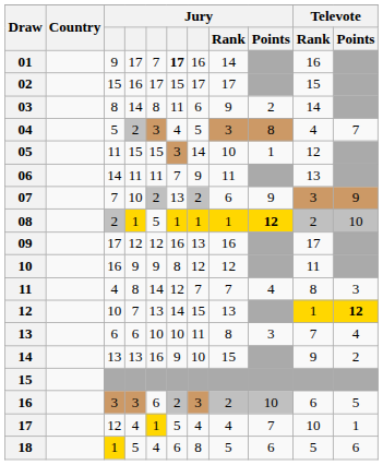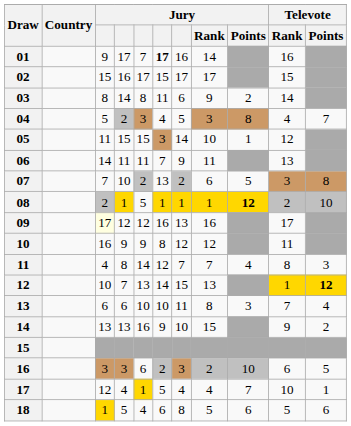 <table class="sortable wikitable collapsible plainrowheaders" style="text-align:center;">
 <tr>
 </tr>
 <tr>
 <th scope="col" rowspan="2">Draw</th>
 <th scope="col" rowspan="2">Country</th>
 <th scope="col" colspan="7">Jury</th>
 <th scope="col" colspan="2">Televote</th>
 </tr>
 <tr>
 <th scope="col"><small></small></th>
 <th scope="col"><small></small></th>
 <th scope="col"><small></small></th>
 <th scope="col"><small></small></th>
 <th scope="col"><small></small></th>
 <th scope="col">Rank</th>
 <th scope="col">Points</th>
 <th scope="col">Rank</th>
 <th scope="col">Points</th>
 </tr>
 <tr>
 <th scope="row" style="text-align:center;">01</th>
 <td style="text-align:left;"></td>
 <td>9</td>
 <td>17</td>
 <td>7</td>
 <td><strong>17</strong></td>
 <td>16</td>
 <td>14</td>
 <td style="background:#AAAAAA;"></td>
 <td>16</td>
 <td style="background:#AAAAAA;"></td>
 </tr>
 <tr>
 <th scope="row" style="text-align:center;">02</th>
 <td style="text-align:left;"></td>
 <td>15</td>
 <td>16</td>
 <td>17</td>
 <td>15</td>
 <td>17</td>
 <td>17</td>
 <td style="background:#AAAAAA;"></td>
 <td>15</td>
 <td style="background:#AAAAAA;"></td>
 </tr>
 <tr>
 <th scope="row" style="text-align:center;">03</th>
 <td style="text-align:left;"></td>
 <td>8</td>
 <td>14</td>
 <td>8</td>
 <td>11</td>
 <td>6</td>
 <td>9</td>
 <td>2</td>
 <td>14</td>
 <td style="background:#AAAAAA;"></td>
 </tr>
 <tr>
 <th scope="row" style="text-align:center;">04</th>
 <td style="text-align:left;"></td>
 <td>5</td>
 <td style="background:silver;">2</td>
 <td style="background:#CC9966;">3</td>
 <td>4</td>
 <td>5</td>
 <td style="background:#CC9966;">3</td>
 <td style="background:#CC9966;">8</td>
 <td>4</td>
 <td>7</td>
 </tr>
 <tr>
 <th scope="row" style="text-align:center;">05</th>
 <td style="text-align:left;"></td>
 <td>11</td>
 <td>15</td>
 <td>15</td>
 <td style="background:#CC9966;">3</td>
 <td>14</td>
 <td>10</td>
 <td>1</td>
 <td>12</td>
 <td style="background:#AAAAAA;"></td>
 </tr>
 <tr>
 <th scope="row" style="text-align:center;">06</th>
 <td style="text-align:left;"></td>
 <td>14</td>
 <td>11</td>
 <td>11</td>
 <td>7</td>
 <td>9</td>
 <td>11</td>
 <td style="background:#AAAAAA;"></td>
 <td>13</td>
 <td style="background:#AAAAAA;"></td>
 </tr>
 <tr>
 <th scope="row" style="text-align:center;">07</th>
 <td style="text-align:left;"></td>
 <td>7</td>
 <td>10</td>
 <td style="background:silver;">2</td>
 <td>13</td>
 <td style="background:silver;">2</td>
 <td>6</td>
-<td>9</td>
+<td>5</td>
 <td style="background:#CC9966;">3</td>
-<td style="background:#CC9966;">9</td>
+<td style="background:#CC9966;">8</td>
 </tr>
 <tr>
 <th scope="row" style="text-align:center;">08</th>
 <td style="text-align:left;"></td>
 <td style="background:silver;">2</td>
 <td style="background:gold;">1</td>
 <td>5</td>
 <td style="background:gold;">1</td>
 <td style="background:gold;">1</td>
 <td style="background:gold;">1</td>
 <td style="background:gold;"><strong>12</strong></td>
 <td style="background:silver;">2</td>
 <td style="background:silver;">10</td>
 </tr>
 <tr>
 <th scope="row" style="text-align:center;">09</th>
 <td style="text-align:left;"></td>
-<td>17</td>
+<td style="background: lightyellow;">17</td>
 <td>12</td>
 <td>12</td>
 <td>16</td>
 <td>13</td>
 <td>16</td>
 <td style="background:#AAAAAA;"></td>
 <td>17</td>
 <td style="background:#AAAAAA;"></td>
 </tr>
 <tr>
 <th scope="row" style="text-align:center;">10</th>
 <td style="text-align:left;"></td>
 <td>16</td>
 <td>9</td>
 <td>9</td>
 <td>8</td>
 <td>12</td>
 <td>12</td>
 <td style="background:#AAAAAA;"></td>
 <td>11</td>
 <td style="background:#AAAAAA;"></td>
 </tr>
 <tr>
 <th scope="row" style="text-align:center;">11</th>
 <td style="text-align:left;"></td>
 <td>4</td>
 <td>8</td>
 <td>14</td>
 <td>12</td>
 <td>7</td>
 <td>7</td>
 <td>4</td>
 <td>8</td>
 <td>3</td>
 </tr>
 <tr>
 <th scope="row" style="text-align:center;">12</th>
 <td style="text-align:left;"></td>
 <td>10</td>
 <td>7</td>
 <td>13</td>
 <td>14</td>
 <td>15</td>
 <td>13</td>
 <td style="background:#AAAAAA;"></td>
 <td style="background:gold;">1</td>
 <td style="background:gold;"><strong>12</strong></td>
 </tr>
 <tr>
 <th scope="row" style="text-align:center;">13</th>
 <td style="text-align:left;"></td>
 <td>6</td>
 <td>6</td>
 <td>10</td>
 <td>10</td>
 <td>11</td>
 <td>8</td>
 <td>3</td>
 <td>7</td>
 <td>4</td>
 </tr>
 <tr>
 <th scope="row" style="text-align:center;">14</th>
 <td style="text-align:left;"></td>
 <td>13</td>
 <td>13</td>
 <td>16</td>
 <td>9</td>
 <td>10</td>
 <td>15</td>
 <td style="background:#AAAAAA;"></td>
 <td>9</td>
 <td>2</td>
 </tr>
 <tr class="sortbottom">
 <th scope="row" style="text-align:center;">15</th>
 <td style="text-align:left;"></td>
 <td style="background:#AAAAAA;"></td>
 <td style="background:#AAAAAA;"></td>
 <td style="background:#AAAAAA;"></td>
 <td style="background:#AAAAAA;"></td>
 <td style="background:#AAAAAA;"></td>
 <td style="background:#AAAAAA;"></td>
 <td style="background:#AAAAAA;"></td>
 <td style="background:#AAAAAA;"></td>
 <td style="background:#AAAAAA;"></td>
 </tr>
 <tr>
 <th scope="row" style="text-align:center;">16</th>
 <td style="text-align:left;"></td>
 <td style="background:#CC9966;">3</td>
 <td style="background:#CC9966;">3</td>
 <td>6</td>
 <td style="background:silver;">2</td>
 <td style="background:#CC9966;">3</td>
 <td style="background:silver;">2</td>
 <td style="background:silver;">10</td>
 <td>6</td>
 <td>5</td>
 </tr>
 <tr>
 <th scope="row" style="text-align:center;">17</th>
 <td style="text-align:left;"></td>
 <td>12</td>
 <td>4</td>
 <td style="background:gold;">1</td>
 <td>5</td>
 <td>4</td>
 <td>4</td>
 <td>7</td>
 <td>10</td>
 <td>1</td>
 </tr>
 <tr>
 <th scope="row" style="text-align:center;">18</th>
 <td style="text-align:left;"></td>
 <td style="background:gold;">1</td>
 <td>5</td>
 <td>4</td>
 <td>6</td>
 <td>8</td>
 <td>5</td>
 <td>6</td>
 <td>5</td>
 <td>6</td>
 </tr>
 </table>
